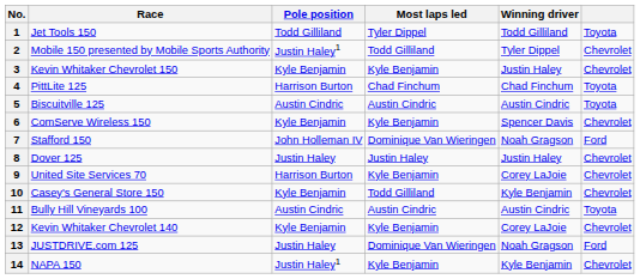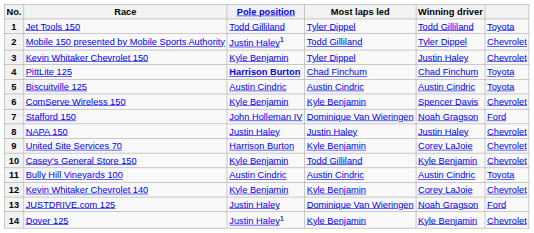 <table class="wikitable sortable" style="font-size:95%">
 <tr>
 <th>No.</th>
 <th>Race</th>
 <th><a href='#'>Pole position</a></th>
 <th>Most laps led</th>
 <th>Winning driver</th>
 <th></th>
 </tr>
 <tr>
 <th>1</th>
 <td><a href='#'>Jet Tools 150</a></td>
 <td><a href='#'>Todd Gilliland</a></td>
 <td><a href='#'>Tyler Dippel</a></td>
 <td><a href='#'>Todd Gilliland</a></td>
 <td><a href='#'>Toyota</a></td>
 </tr>
 <tr>
 <th>2</th>
 <td><a href='#'>Mobile 150 presented by Mobile Sports Authority</a></td>
 <td><a href='#'>Justin Haley</a><sup>1</sup></td>
 <td><a href='#'>Todd Gilliland</a></td>
 <td><a href='#'>Tyler Dippel</a></td>
 <td><a href='#'>Chevrolet</a></td>
 </tr>
 <tr>
 <th>3</th>
 <td><a href='#'>Kevin Whitaker Chevrolet 150</a></td>
 <td><a href='#'>Kyle Benjamin</a></td>
-<td><a href='#'>Kyle Benjamin</a></td>
+<td><a href='#'>Tyler Dippel</a></td>
 <td><a href='#'>Justin Haley</a></td>
 <td><a href='#'>Chevrolet</a></td>
 </tr>
 <tr>
 <th>4</th>
 <td><a href='#'>PittLite 125</a></td>
-<td><a href='#'>Harrison Burton</a></td>
+<td><strong><a href='#'>Harrison Burton</a></strong></td>
 <td><a href='#'>Chad Finchum</a></td>
 <td><a href='#'>Chad Finchum</a></td>
 <td><a href='#'>Toyota</a></td>
 </tr>
 <tr>
 <th>5</th>
 <td><a href='#'>Biscuitville 125</a></td>
 <td><a href='#'>Austin Cindric</a></td>
 <td><a href='#'>Austin Cindric</a></td>
 <td><a href='#'>Austin Cindric</a></td>
 <td><a href='#'>Toyota</a></td>
 </tr>
 <tr>
 <th>6</th>
 <td><a href='#'>ComServe Wireless 150</a></td>
 <td><a href='#'>Kyle Benjamin</a></td>
 <td><a href='#'>Kyle Benjamin</a></td>
 <td><a href='#'>Spencer Davis</a></td>
 <td><a href='#'>Chevrolet</a></td>
 </tr>
 <tr>
 <th>7</th>
 <td><a href='#'>Stafford 150</a></td>
 <td><a href='#'>John Holleman IV</a></td>
 <td><a href='#'>Dominique Van Wieringen</a></td>
 <td><a href='#'>Noah Gragson</a></td>
 <td><a href='#'>Ford</a></td>
 </tr>
 <tr>
 <th>8</th>
-<td><a href='#'>Dover 125</a></td>
+<td><a href='#'>NAPA 150</a></td>
 <td><a href='#'>Justin Haley</a></td>
 <td><a href='#'>Justin Haley</a></td>
 <td><a href='#'>Justin Haley</a></td>
 <td><a href='#'>Chevrolet</a></td>
 </tr>
 <tr>
 <th>9</th>
 <td><a href='#'>United Site Services 70</a></td>
 <td><a href='#'>Harrison Burton</a></td>
 <td><a href='#'>Kyle Benjamin</a></td>
 <td><a href='#'>Corey LaJoie</a></td>
 <td><a href='#'>Chevrolet</a></td>
 </tr>
 <tr>
 <th>10</th>
 <td><a href='#'>Casey's General Store 150</a></td>
 <td><a href='#'>Kyle Benjamin</a></td>
 <td><a href='#'>Todd Gilliland</a></td>
 <td><a href='#'>Kyle Benjamin</a></td>
 <td><a href='#'>Chevrolet</a></td>
 </tr>
 <tr>
 <th>11</th>
 <td><a href='#'>Bully Hill Vineyards 100</a></td>
 <td><a href='#'>Austin Cindric</a></td>
 <td><a href='#'>Austin Cindric</a></td>
 <td><a href='#'>Austin Cindric</a></td>
 <td><a href='#'>Toyota</a></td>
 </tr>
 <tr>
 <th>12</th>
 <td><a href='#'>Kevin Whitaker Chevrolet 140</a></td>
 <td><a href='#'>Kyle Benjamin</a></td>
 <td><a href='#'>Kyle Benjamin</a></td>
 <td><a href='#'>Corey LaJoie</a></td>
 <td><a href='#'>Chevrolet</a></td>
 </tr>
 <tr>
 <th>13</th>
 <td><a href='#'>JUSTDRIVE.com 125</a></td>
 <td><a href='#'>Justin Haley</a></td>
 <td><a href='#'>Dominique Van Wieringen</a></td>
 <td><a href='#'>Noah Gragson</a></td>
 <td><a href='#'>Ford</a></td>
 </tr>
 <tr>
 <th>14</th>
-<td><a href='#'>NAPA 150</a></td>
+<td><a href='#'>Dover 125</a></td>
 <td><a href='#'>Justin Haley</a><sup>1</sup></td>
 <td><a href='#'>Kyle Benjamin</a></td>
 <td><a href='#'>Kyle Benjamin</a></td>
 <td><a href='#'>Chevrolet</a></td>
 </tr>
 </table>
